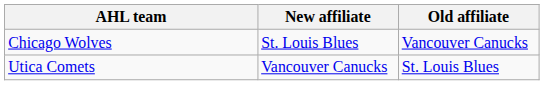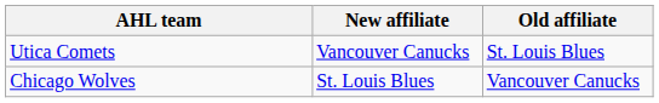 <table class="wikitable">
 <tr>
 <th bgcolor="#DDDDFF" width="45%">AHL team</th>
 <th bgcolor="#DDDDFF" width="25%">New affiliate</th>
 <th bgcolor="#DDDDFF" width="25%">Old affiliate</th>
 </tr>
 <tr>
+<td align=left><a href='#'>Utica Comets</a></td>
+<td><a href='#'>Vancouver Canucks</a></td>
+<td><a href='#'>St. Louis Blues</a></td>
+</tr>
+<tr>
 <td align=left><a href='#'>Chicago Wolves</a></td>
 <td><a href='#'>St. Louis Blues</a></td>
 <td><a href='#'>Vancouver Canucks</a></td>
 </tr>
-<tr>
-<td align=left><a href='#'>Utica Comets</a></td>
-<td><a href='#'>Vancouver Canucks</a></td>
-<td><a href='#'>St. Louis Blues</a></td>
-</tr>
 </table>
